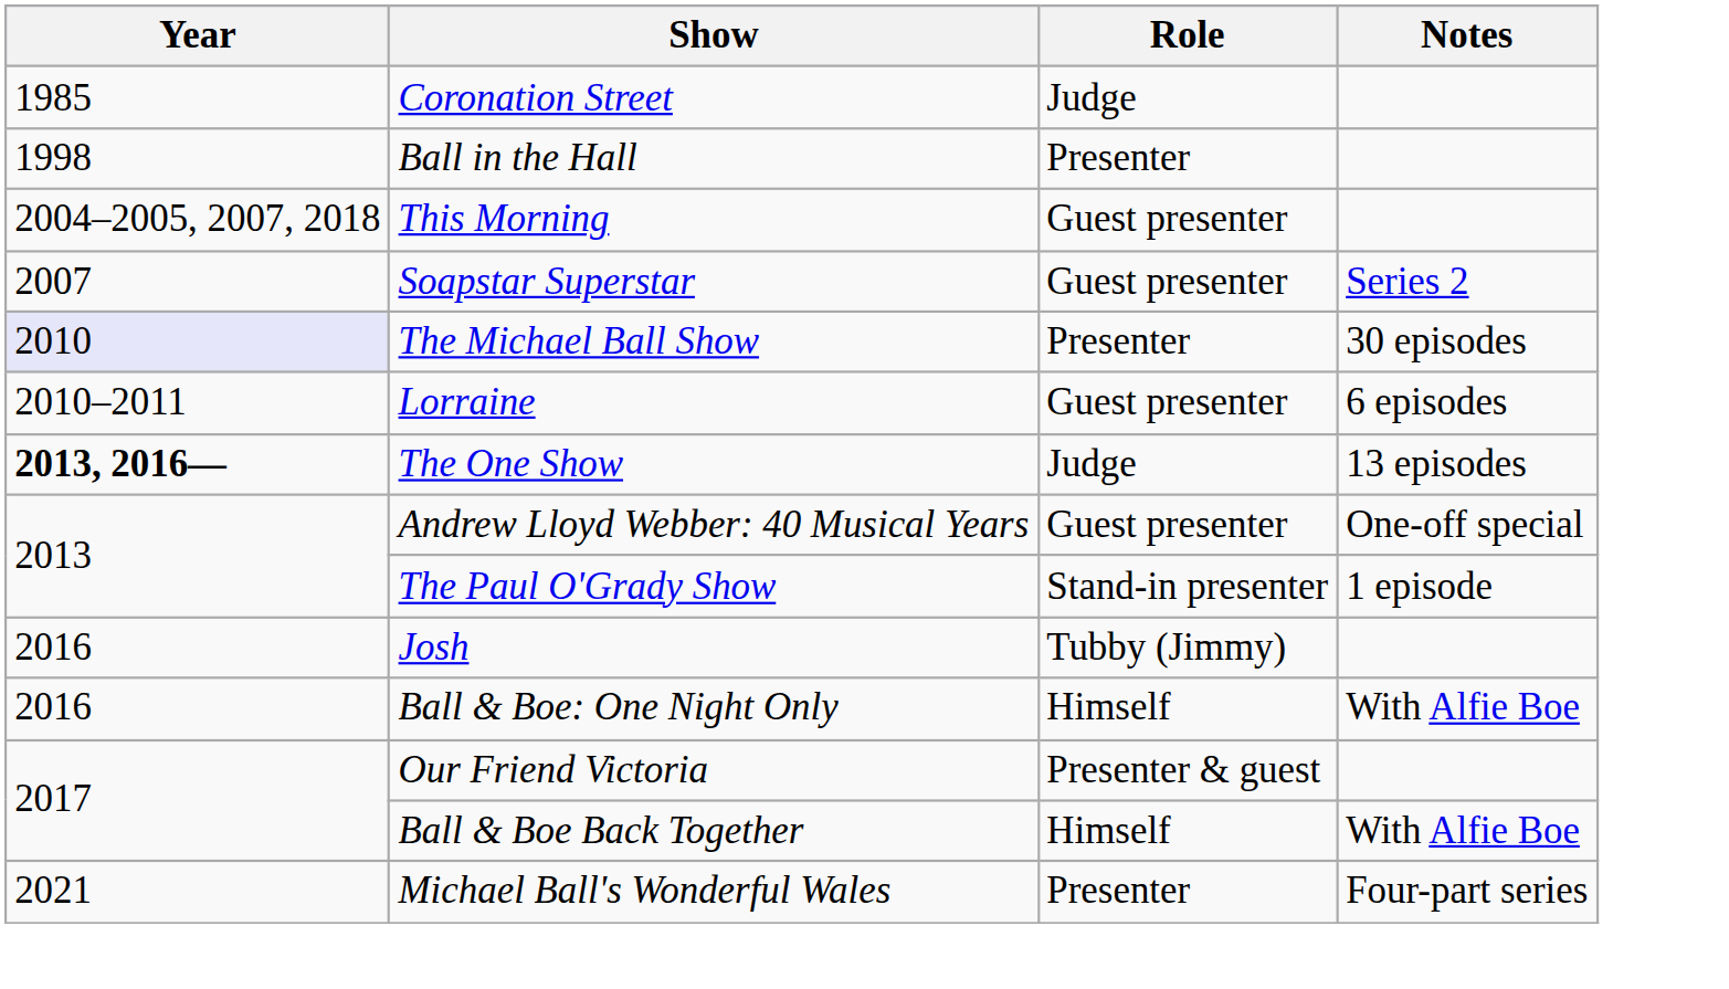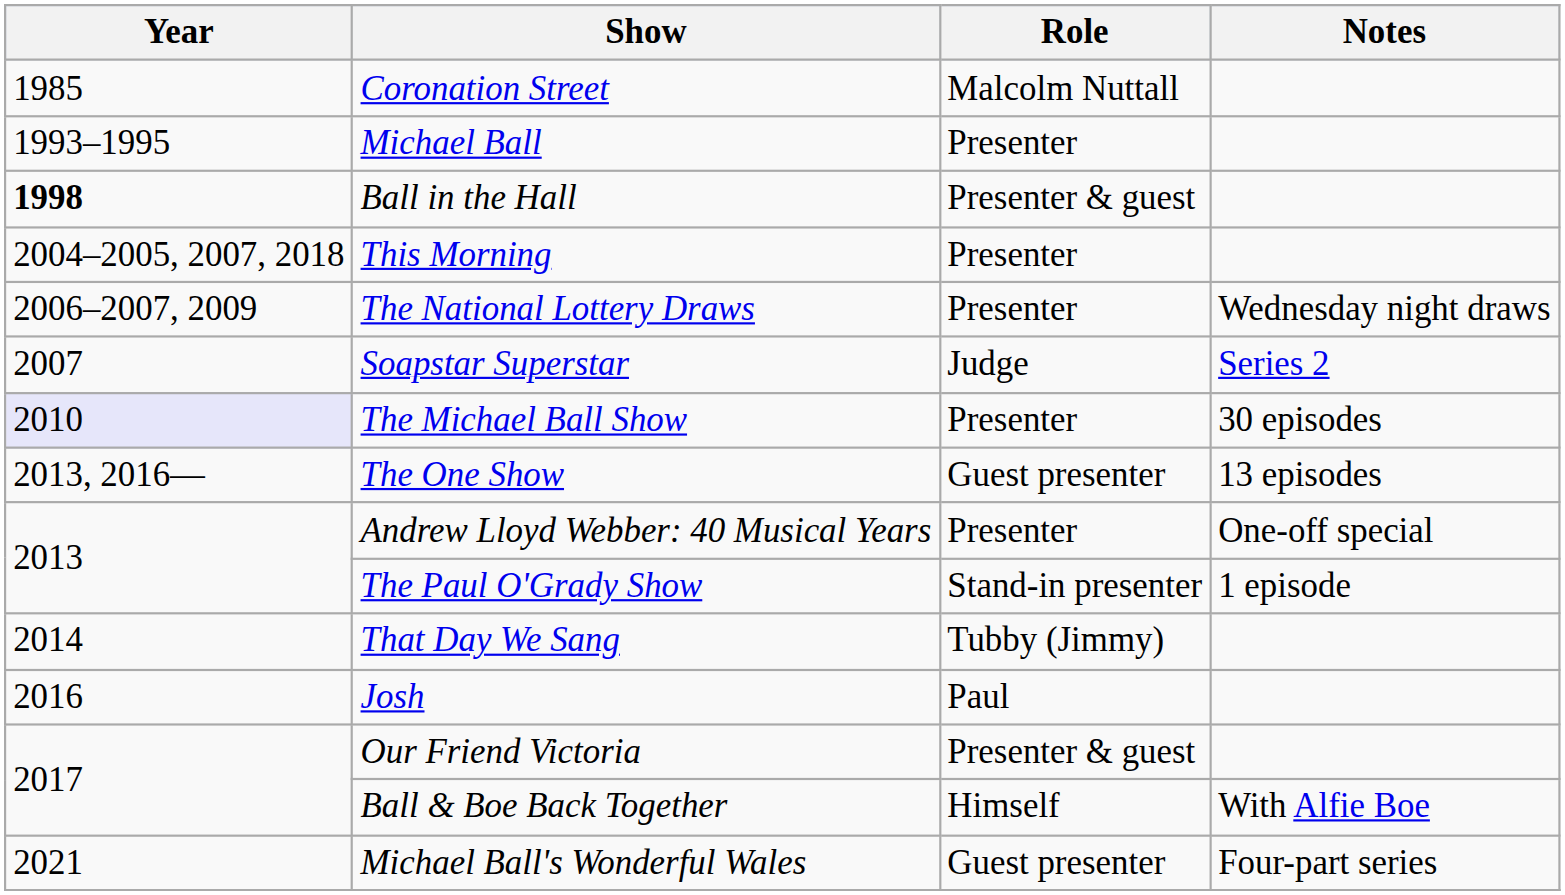 <table class="wikitable">
 <tr style="background:#b0c4de; text-align:center;">
 <th>Year</th>
 <th>Show</th>
 <th>Role</th>
 <th>Notes</th>
 </tr>
 <tr>
 <td>1985</td>
 <td><em><a href='#'>Coronation Street</a></em></td>
-<td>Judge</td>
+<td>Malcolm Nuttall</td>
 <td></td>
 </tr>
 <tr>
-<td>1998</td>
+<td>1993–1995</td>
+<td><em><a href='#'>Michael Ball</a></em></td>
+<td>Presenter</td>
+<td></td>
+</tr>
+<tr>
+<td><strong>1998</strong></td>
 <td><em>Ball in the Hall</em></td>
-<td>Presenter</td>
+<td>Presenter & guest</td>
 <td></td>
 </tr>
 <tr>
 <td>2004–2005, 2007, 2018</td>
 <td><em><a href='#'>This Morning</a></em></td>
-<td>Guest presenter</td>
+<td>Presenter</td>
 <td></td>
+</tr>
+<tr>
+<td>2006–2007, 2009</td>
+<td><em><a href='#'>The National Lottery Draws</a></em></td>
+<td>Presenter</td>
+<td>Wednesday night draws</td>
 </tr>
 <tr>
 <td>2007</td>
 <td><em><a href='#'>Soapstar Superstar</a></em></td>
-<td>Guest presenter</td>
+<td>Judge</td>
 <td><a href='#'>Series 2</a></td>
 </tr>
 <tr>
 <td style="background: lavender;">2010</td>
 <td><em><a href='#'>The Michael Ball Show</a></em></td>
 <td>Presenter</td>
 <td>30 episodes</td>
 </tr>
 <tr>
-<td>2010–2011</td>
-<td><em><a href='#'>Lorraine</a></em></td>
+<td>2013, 2016—</td>
+<td><em><a href='#'>The One Show</a></em></td>
 <td>Guest presenter</td>
-<td>6 episodes</td>
-</tr>
-<tr>
-<td><strong>2013, 2016—</strong></td>
-<td><em><a href='#'>The One Show</a></em></td>
-<td>Judge</td>
 <td>13 episodes</td>
 </tr>
 <tr>
 <td rowspan=2>2013</td>
 <td><em>Andrew Lloyd Webber: 40 Musical Years</em></td>
-<td>Guest presenter</td>
+<td>Presenter</td>
 <td>One-off special</td>
 </tr>
 <tr>
 <td><em><a href='#'>The Paul O'Grady Show</a></em></td>
 <td>Stand-in presenter</td>
 <td>1 episode</td>
 </tr>
 <tr>
-<td>2016</td>
-<td><em><a href='#'>Josh</a></em></td>
+<td>2014</td>
+<td><em><a href='#'>That Day We Sang</a></em></td>
 <td>Tubby (Jimmy)</td>
 <td></td>
 </tr>
 <tr>
 <td>2016</td>
-<td><em>Ball & Boe: One Night Only</em></td>
-<td>Himself</td>
-<td>With <a href='#'>Alfie Boe</a></td>
+<td><em><a href='#'>Josh</a></em></td>
+<td>Paul</td>
+<td></td>
 </tr>
 <tr>
 <td rowspan=2>2017</td>
 <td><em>Our Friend Victoria</em></td>
 <td>Presenter & guest</td>
 <td></td>
 </tr>
 <tr>
 <td><em>Ball & Boe Back Together</em></td>
 <td>Himself</td>
 <td>With <a href='#'>Alfie Boe</a></td>
 </tr>
 <tr>
 <td>2021</td>
 <td><em>Michael Ball's Wonderful Wales</em></td>
-<td>Presenter</td>
+<td>Guest presenter</td>
 <td>Four-part series</td>
 </tr>
 <tr>
 </tr>
 </table>
